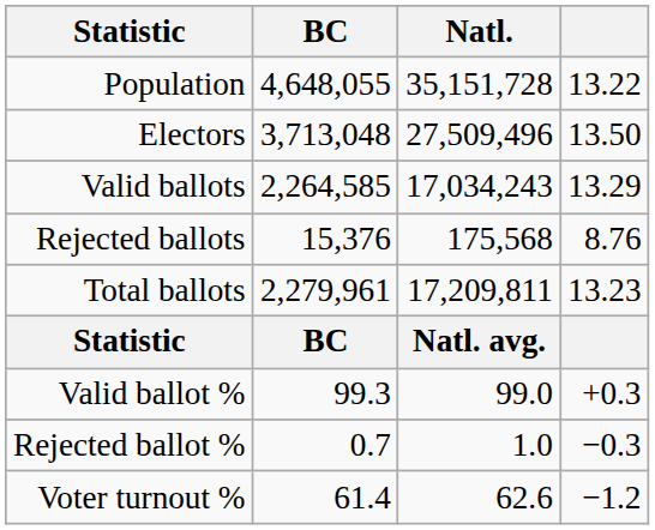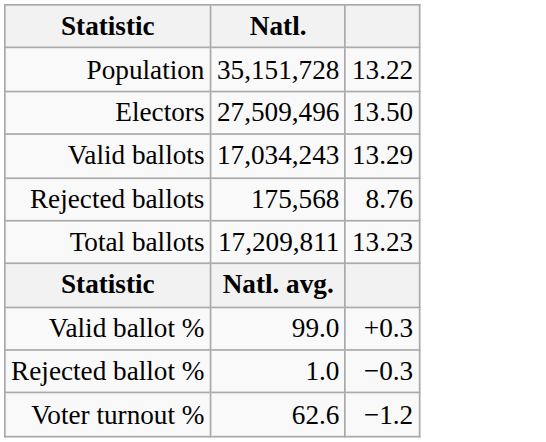 <table class=wikitable style="text-align:right;">
 <tr>
 <th>Statistic</th>
-<th>BC</th>
 <th>Natl.</th>
 <th></th>
 </tr>
 <tr>
 <td>Population</td>
-<td>4,648,055</td>
 <td>35,151,728</td>
 <td>13.22</td>
 </tr>
 <tr>
 <td>Electors</td>
-<td>3,713,048</td>
 <td>27,509,496</td>
 <td>13.50</td>
 </tr>
 <tr>
 <td>Valid ballots</td>
-<td>2,264,585</td>
 <td>17,034,243</td>
 <td>13.29</td>
 </tr>
 <tr>
 <td>Rejected ballots</td>
-<td>15,376</td>
 <td>175,568</td>
 <td>8.76</td>
 </tr>
 <tr>
 <td>Total ballots</td>
-<td>2,279,961</td>
 <td>17,209,811</td>
 <td>13.23</td>
 </tr>
 <tr>
 <th>Statistic</th>
-<th>BC</th>
 <th>Natl. avg.</th>
 <th></th>
 </tr>
 <tr>
 <td>Valid ballot %</td>
-<td>99.3</td>
 <td>99.0</td>
 <td>+0.3</td>
 </tr>
 <tr>
 <td>Rejected ballot %</td>
-<td>0.7</td>
 <td>1.0</td>
 <td>−0.3</td>
 </tr>
 <tr>
 <td>Voter turnout %</td>
-<td>61.4</td>
 <td>62.6</td>
 <td>−1.2</td>
 </tr>
 </table>
